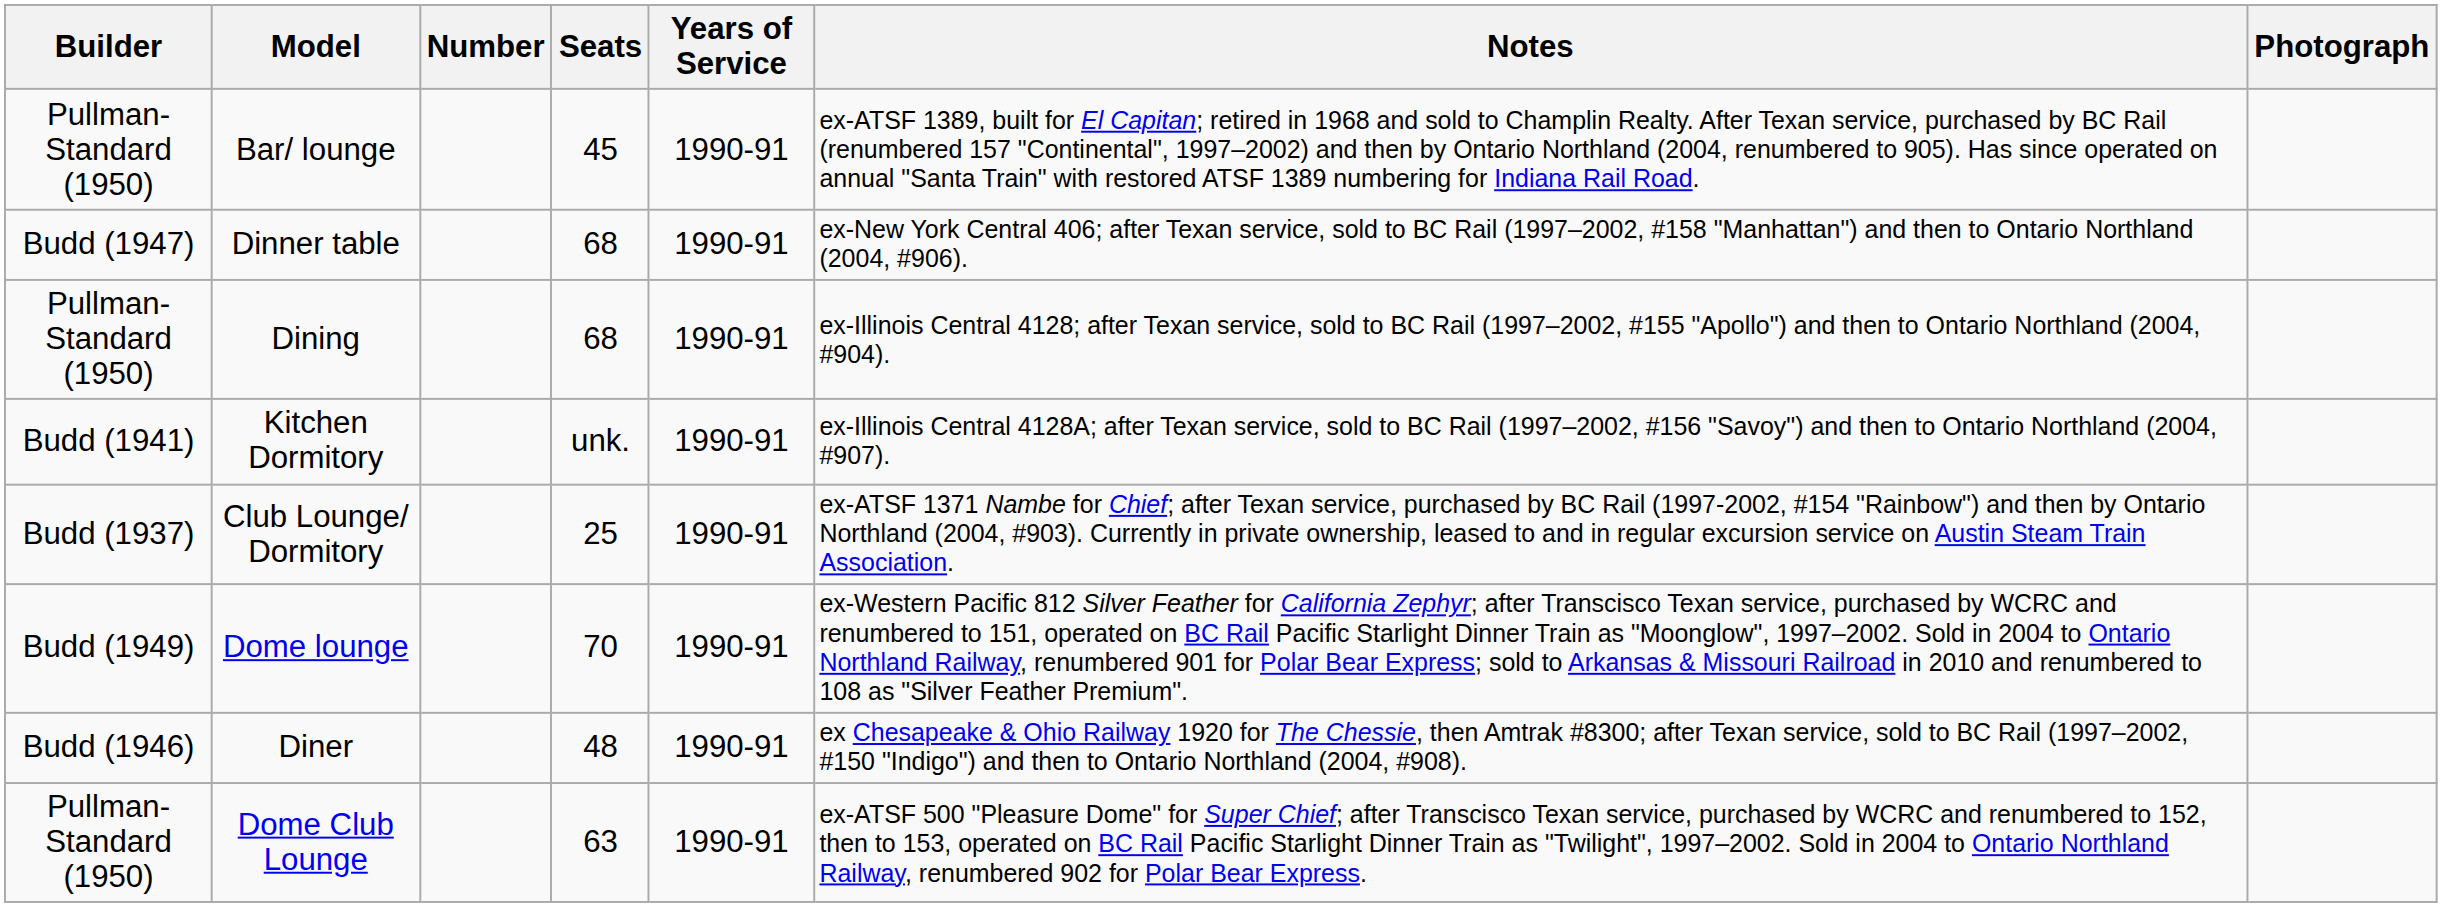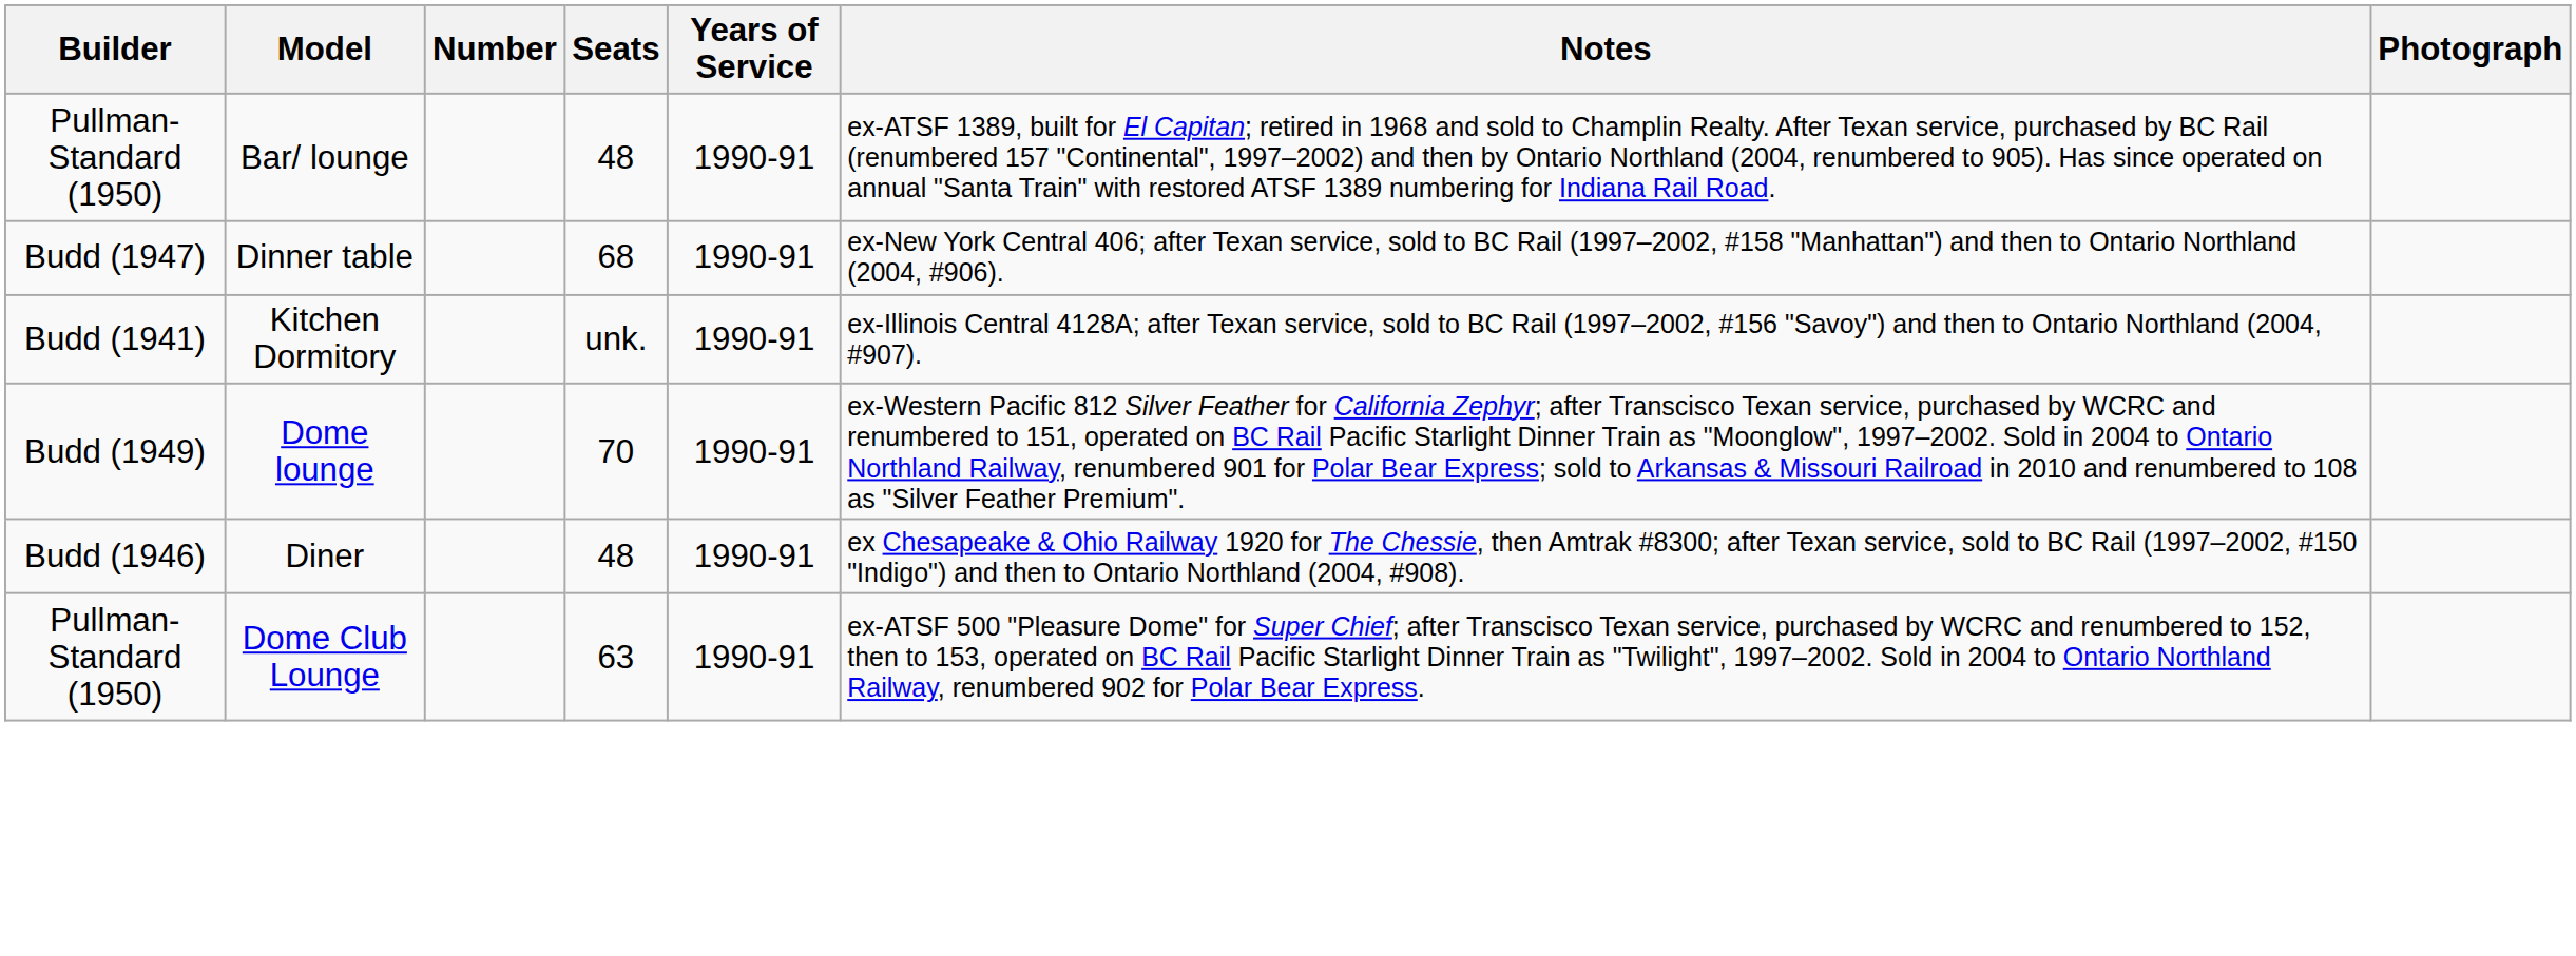 <table class="wikitable sortable" style="text-align:center">
 <tr>
 <th>Builder</th>
 <th>Model</th>
 <th>Number</th>
 <th>Seats</th>
 <th>Years of Service</th>
 <th>Notes</th>
 <th>Photograph</th>
 </tr>
 <tr>
 <td>Pullman-Standard (1950)</td>
 <td>Bar/ lounge</td>
 <td></td>
-<td>45</td>
+<td>48</td>
 <td>1990-91</td>
 <td style="text-align:left;font-size: 80%;">ex-ATSF 1389, built for <a href='#'><em>El Capitan</em></a>; retired in 1968 and sold to Champlin Realty. After Texan service, purchased by BC Rail (renumbered 157 "Continental", 1997–2002) and then by Ontario Northland (2004, renumbered to 905). Has since operated on annual "Santa Train" with restored ATSF 1389 numbering for <a href='#'>Indiana Rail Road</a>.</td>
 <td></td>
 </tr>
 <tr>
 <td>Budd (1947)</td>
 <td>Dinner table</td>
 <td></td>
 <td>68</td>
 <td>1990-91</td>
 <td style="text-align:left;font-size: 80%;">ex-New York Central 406; after Texan service, sold to BC Rail (1997–2002, #158 "Manhattan") and then to Ontario Northland (2004, #906).</td>
 <td></td>
 </tr>
 <tr>
-<td>Pullman-Standard (1950)</td>
-<td>Dining</td>
-<td></td>
-<td>68</td>
-<td>1990-91</td>
-<td style="text-align:left;font-size: 80%;">ex-Illinois Central 4128; after Texan service, sold to BC Rail (1997–2002, #155 "Apollo") and then to Ontario Northland (2004, #904).</td>
-<td></td>
-</tr>
-<tr>
 <td>Budd (1941)</td>
 <td>Kitchen Dormitory</td>
 <td></td>
 <td>unk.</td>
 <td>1990-91</td>
 <td style="text-align:left;font-size: 80%;">ex-Illinois Central 4128A; after Texan service, sold to BC Rail (1997–2002, #156 "Savoy") and then to Ontario Northland (2004, #907).</td>
-<td></td>
-</tr>
-<tr>
-<td>Budd (1937)</td>
-<td>Club Lounge/ Dormitory</td>
-<td></td>
-<td>25</td>
-<td>1990-91</td>
-<td style="text-align:left;font-size: 80%;">ex-ATSF 1371 <em>Nambe</em> for <a href='#'><em>Chief</em></a>; after Texan service, purchased by BC Rail (1997-2002, #154 "Rainbow") and then by Ontario Northland (2004, #903). Currently in private ownership, leased to and in regular excursion service on <a href='#'>Austin Steam Train Association</a>.</td>
 <td></td>
 </tr>
 <tr>
 <td>Budd (1949)</td>
 <td><a href='#'>Dome lounge</a></td>
 <td></td>
 <td>70</td>
 <td>1990-91</td>
 <td style="text-align:left;font-size: 80%;">ex-Western Pacific 812 <em>Silver Feather</em> for <a href='#'><em>California Zephyr</em></a>; after Transcisco Texan service, purchased by WCRC and renumbered to 151, operated on <a href='#'>BC Rail</a> Pacific Starlight Dinner Train as "Moonglow", 1997–2002. Sold in 2004 to <a href='#'>Ontario Northland Railway</a>, renumbered 901 for <a href='#'>Polar Bear Express</a>; sold to <a href='#'>Arkansas & Missouri Railroad</a> in 2010 and renumbered to 108 as "Silver Feather Premium".</td>
 <td></td>
 </tr>
 <tr>
 <td>Budd (1946)</td>
 <td>Diner</td>
 <td></td>
 <td>48</td>
 <td>1990-91</td>
 <td style="text-align:left;font-size: 80%;">ex <a href='#'>Chesapeake & Ohio Railway</a> 1920 for <a href='#'><em>The Chessie</em></a>, then Amtrak #8300; after Texan service, sold to BC Rail (1997–2002, #150 "Indigo") and then to Ontario Northland (2004, #908).</td>
 <td></td>
 </tr>
 <tr>
 <td>Pullman-Standard (1950)</td>
 <td><a href='#'>Dome Club Lounge</a></td>
 <td></td>
 <td>63</td>
 <td>1990-91</td>
 <td style="text-align:left;font-size: 80%;">ex-ATSF 500 "Pleasure Dome" for <em><a href='#'>Super Chief</a></em>; after Transcisco Texan service, purchased by WCRC and renumbered to 152, then to 153, operated on <a href='#'>BC Rail</a> Pacific Starlight Dinner Train as "Twilight", 1997–2002. Sold in 2004 to <a href='#'>Ontario Northland Railway</a>, renumbered 902 for <a href='#'>Polar Bear Express</a>.</td>
 <td></td>
 </tr>
 </table>
